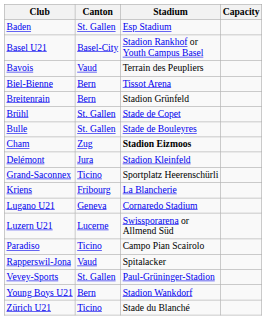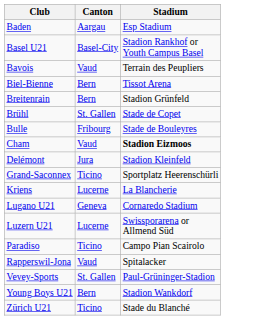 <table class="wikitable">
 <tr>
 <th>Club</th>
 <th>Canton</th>
 <th>Stadium</th>
-<th>Capacity</th>
 </tr>
 <tr>
 <td><a href='#'>Baden</a></td>
-<td><a href='#'>St. Gallen</a></td>
+<td><a href='#'>Aargau</a></td>
 <td><a href='#'>Esp Stadium</a></td>
-<td></td>
 </tr>
 <tr>
 <td><a href='#'>Basel U21</a></td>
 <td><a href='#'>Basel-City</a></td>
 <td><a href='#'>Stadion Rankhof</a> or<br><a href='#'>Youth Campus Basel</a></td>
-<td><br></td>
 </tr>
 <tr>
 <td><a href='#'>Bavois</a></td>
 <td><a href='#'>Vaud</a></td>
 <td>Terrain des Peupliers</td>
-<td></td>
 </tr>
 <tr>
 <td><a href='#'>Biel-Bienne</a></td>
 <td><a href='#'>Bern</a></td>
 <td><a href='#'>Tissot Arena</a></td>
-<td></td>
 </tr>
 <tr>
 <td><a href='#'>Breitenrain</a></td>
 <td><a href='#'>Bern</a></td>
 <td>Stadion Grünfeld</td>
-<td></td>
 </tr>
 <tr>
 <td><a href='#'>Brühl</a></td>
 <td><a href='#'>St. Gallen</a></td>
 <td><a href='#'>Stade de Copet</a></td>
-<td></td>
 </tr>
 <tr>
 <td><a href='#'>Bulle</a></td>
-<td><a href='#'>St. Gallen</a></td>
+<td><a href='#'>Fribourg</a></td>
 <td><a href='#'>Stade de Bouleyres</a></td>
-<td></td>
 </tr>
 <tr>
 <td><a href='#'>Cham</a></td>
-<td><a href='#'>Zug</a></td>
+<td><a href='#'>Vaud</a></td>
 <td><strong>Stadion Eizmoos</strong></td>
-<td></td>
 </tr>
 <tr>
 <td><a href='#'>Delémont</a></td>
 <td><a href='#'>Jura</a></td>
 <td><a href='#'>Stadion Kleinfeld</a></td>
-<td></td>
 </tr>
 <tr>
 <td><a href='#'>Grand-Saconnex</a></td>
 <td><a href='#'>Ticino</a></td>
 <td>Sportplatz Heerenschürli</td>
-<td></td>
 </tr>
 <tr>
 <td><a href='#'>Kriens</a></td>
-<td><a href='#'>Fribourg</a></td>
+<td><a href='#'>Lucerne</a></td>
 <td><a href='#'>La Blancherie</a></td>
-<td></td>
 </tr>
 <tr>
 <td><a href='#'>Lugano U21</a></td>
 <td><a href='#'>Geneva</a></td>
 <td><a href='#'>Cornaredo Stadium</a></td>
-<td></td>
 </tr>
 <tr>
 <td><a href='#'>Luzern U21</a></td>
 <td><a href='#'>Lucerne</a></td>
 <td><a href='#'>Swissporarena</a> or<br>Allmend Süd</td>
-<td><br></td>
 </tr>
 <tr>
 <td><a href='#'>Paradiso</a></td>
 <td><a href='#'>Ticino</a></td>
 <td>Campo Pian Scairolo</td>
-<td></td>
 </tr>
 <tr>
 <td><a href='#'>Rapperswil-Jona</a></td>
 <td><a href='#'>Vaud</a></td>
 <td>Spitalacker</td>
-<td></td>
 </tr>
 <tr>
 <td><a href='#'>Vevey-Sports</a></td>
 <td><a href='#'>St. Gallen</a></td>
 <td><a href='#'>Paul-Grüninger-Stadion</a></td>
-<td></td>
 </tr>
 <tr>
 <td><a href='#'>Young Boys U21</a></td>
 <td><a href='#'>Bern</a></td>
 <td><a href='#'>Stadion Wankdorf</a></td>
-<td></td>
 </tr>
 <tr>
 <td><a href='#'>Zürich U21</a></td>
 <td><a href='#'>Ticino</a></td>
 <td>Stade du Blanché</td>
-<td></td>
 </tr>
 </table>
